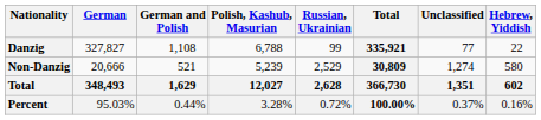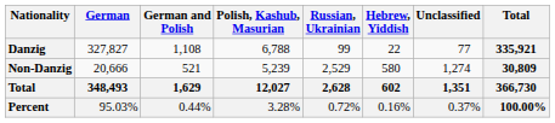 <table class="wikitable">
 <tr style="vertical-align: top;">
 <th scope="col">Nationality</th>
 <th scope="col"><a href='#'>German</a></th>
 <th scope="col">German and<br><a href='#'>Polish</a></th>
 <th scope="col">Polish, <a href='#'>Kashub</a>,<br><a href='#'>Masurian</a></th>
 <th scope="col"><a href='#'>Russian</a>,<br><a href='#'>Ukrainian</a></th>
+<th scope="col"><a href='#'>Hebrew</a>,<br><a href='#'>Yiddish</a></th>
+<th scope="col">Unclassified</th>
 <th scope="col">Total</th>
-<th scope="col">Unclassified</th>
-<th scope="col"><a href='#'>Hebrew</a>,<br><a href='#'>Yiddish</a></th>
 </tr>
 <tr>
 <th scope="row" style="text-align: left;">Danzig</th>
 <td style="text-align: right; padding: 0 1em;">327,827</td>
 <td style="text-align: right; padding: 0 1em;">1,108</td>
 <td style="text-align: right; padding: 0 1em;">6,788</td>
 <td style="text-align: right; padding: 0 1em;">99</td>
+<td style="text-align: right; padding: 0 1em;">22</td>
+<td style="text-align: right; padding: 0 1em;">77</td>
 <td style="text-align: right; padding: 0 1em; font-weight: bold; background: #f2f2f2;">335,921</td>
-<td style="text-align: right; padding: 0 1em;">77</td>
-<td style="text-align: right; padding: 0 1em;">22</td>
 </tr>
 <tr>
 <th scope="row" style="text-align: left;">Non-Danzig</th>
 <td style="text-align: right; padding: 0 1em;">20,666</td>
 <td style="text-align: right; padding: 0 1em;">521</td>
 <td style="text-align: right; padding: 0 1em;">5,239</td>
 <td style="text-align: right; padding: 0 1em;">2,529</td>
+<td style="text-align: right; padding: 0 1em;">580</td>
+<td style="text-align: right; padding: 0 1em;">1,274</td>
 <td style="text-align: right; padding: 0 1em; font-weight: bold; background: #f2f2f2;">30,809</td>
-<td style="text-align: right; padding: 0 1em;">1,274</td>
-<td style="text-align: right; padding: 0 1em;">580</td>
 </tr>
 <tr style="background: #f2f2f2; font-weight: bold;">
 <th scope="row" style="text-align: left;">Total</th>
 <td style="text-align: right; padding: 0 1em;">348,493</td>
 <td style="text-align: right; padding: 0 1em;">1,629</td>
 <td style="text-align: right; padding: 0 1em;">12,027</td>
 <td style="text-align: right; padding: 0 1em;">2,628</td>
+<td style="text-align: right; padding: 0 1em;">602</td>
+<td style="text-align: right; padding: 0 1em;">1,351</td>
 <td style="text-align: right; padding: 0 1em; background: #f2f2f2;">366,730</td>
-<td style="text-align: right; padding: 0 1em;">1,351</td>
-<td style="text-align: right; padding: 0 1em;">602</td>
 </tr>
 <tr style="background: #f2f2f2;">
 <th scope="row" style="text-align: left;">Percent</th>
 <td style="text-align: right;">95.03%</td>
 <td style="text-align: right;">0.44%</td>
 <td style="text-align: right;">3.28%</td>
 <td style="text-align: right;">0.72%</td>
+<td style="text-align: right;">0.16%</td>
+<td style="text-align: right;">0.37%</td>
 <td style="text-align: right; font-weight: bold; background: #f2f2f2;">100.00%</td>
-<td style="text-align: right;">0.37%</td>
-<td style="text-align: right;">0.16%</td>
 </tr>
 </table>
